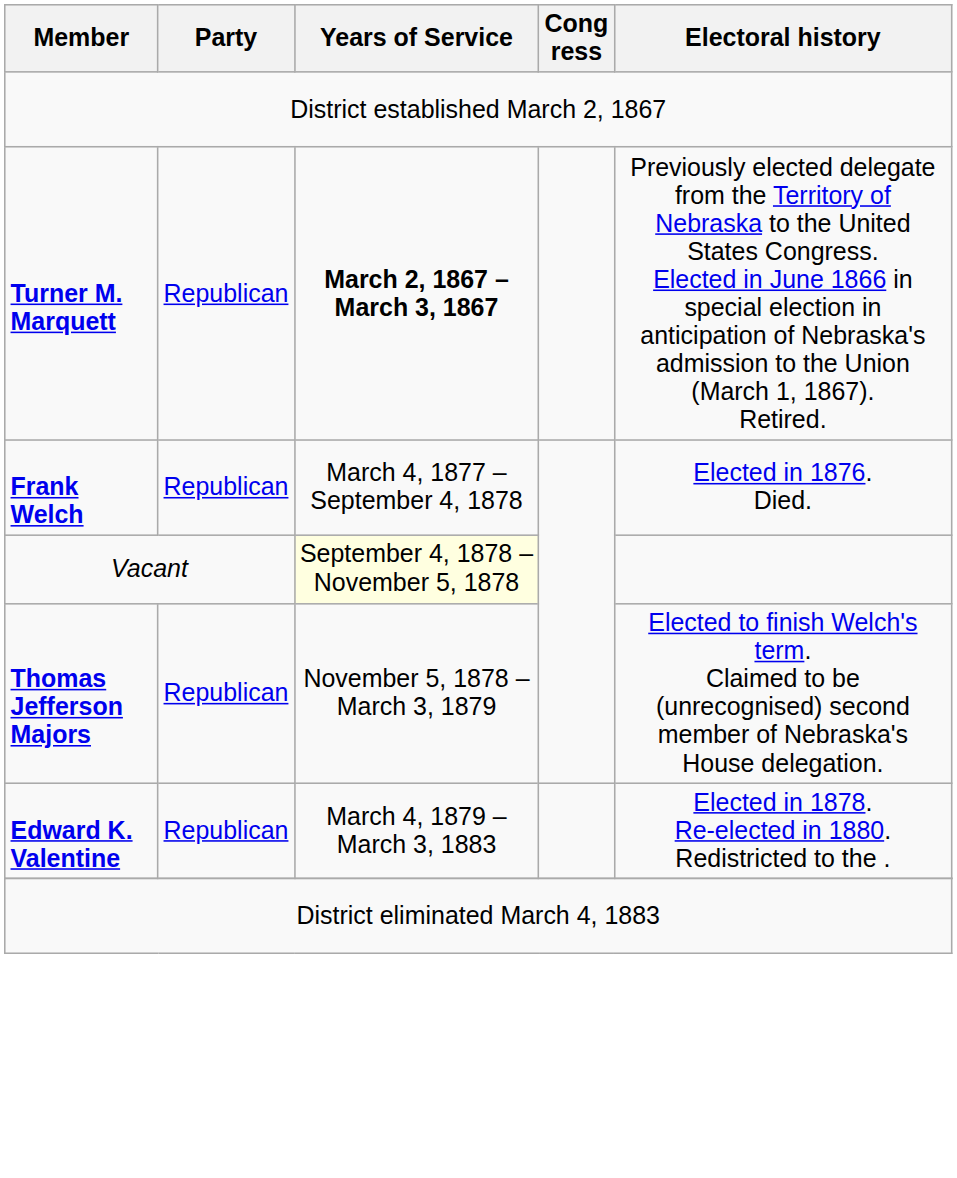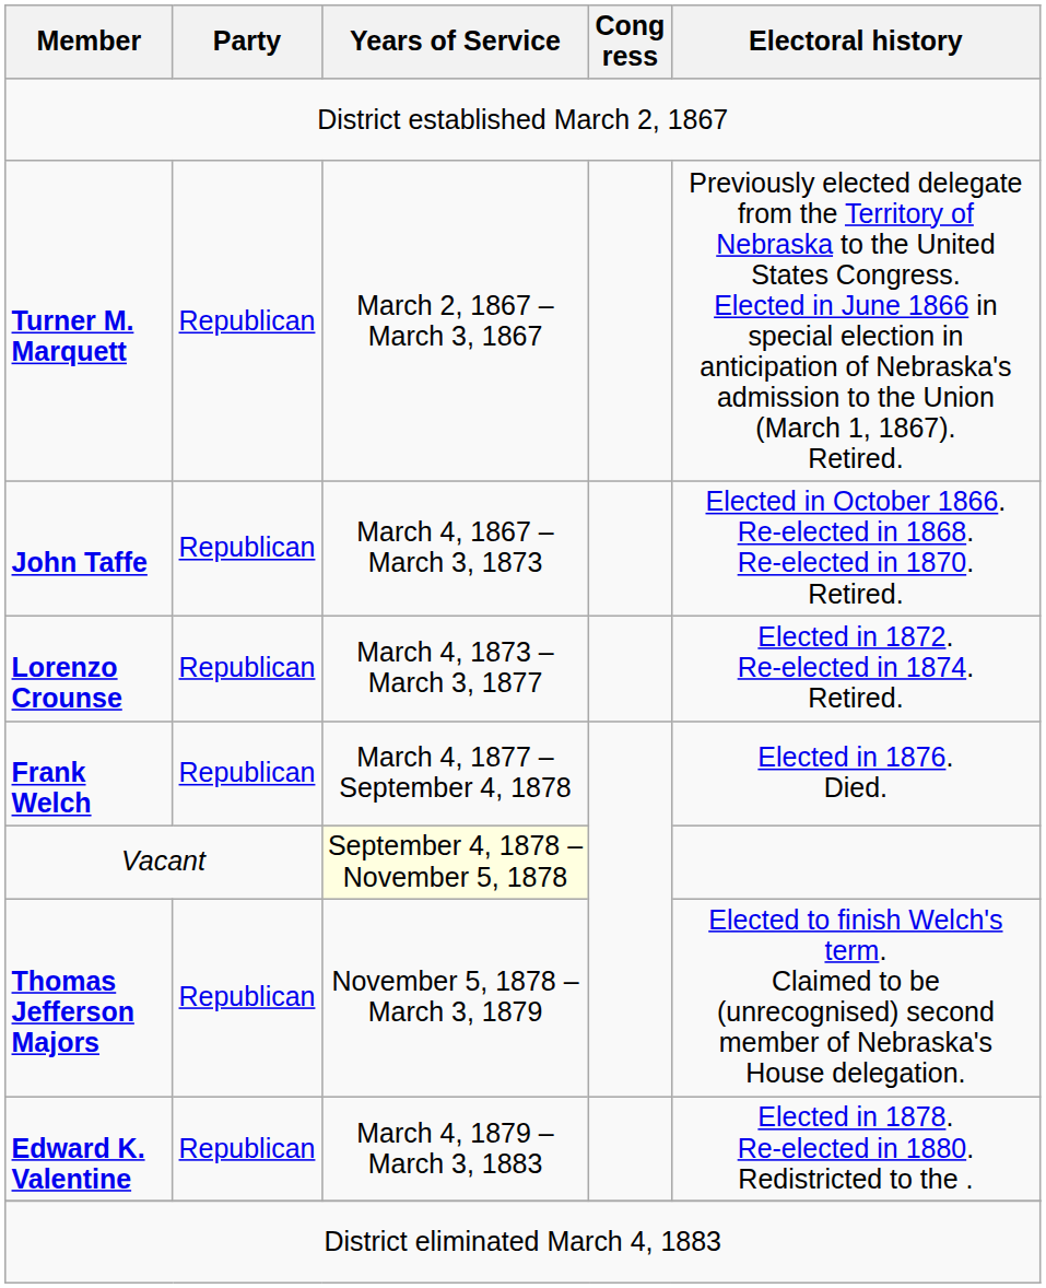 <table class="wikitable" style="text-align:center">
 <tr>
 <th>Member</th>
 <th>Party</th>
 <th>Years of Service</th>
 <th>Cong<br>ress</th>
 <th>Electoral history</th>
 </tr>
 <tr style="height:3em">
 <td colspan=5>District established March 2, 1867</td>
 </tr>
 <tr>
 <td align=left><br><strong><a href='#'>Turner M. Marquett</a></strong><br></td>
 <td><a href='#'>Republican</a></td>
-<td nowrap><strong>March 2, 1867 –<br>March 3, 1867</strong></td>
+<td nowrap>March 2, 1867 –<br>March 3, 1867</td>
 <td></td>
 <td>Previously elected delegate from the <a href='#'>Territory of Nebraska</a> to the United States Congress.<br> <a href='#'>Elected in June 1866</a> in special election in anticipation of Nebraska's admission to the Union (March 1, 1867).<br>Retired.</td>
+</tr>
+<tr>
+<td align=left><br><strong><a href='#'>John Taffe</a></strong><br></td>
+<td><a href='#'>Republican</a></td>
+<td nowrap>March 4, 1867 –<br>March 3, 1873</td>
+<td></td>
+<td><a href='#'>Elected in October 1866</a>.<br><a href='#'>Re-elected in 1868</a>.<br><a href='#'>Re-elected in 1870</a>.<br>Retired.</td>
+</tr>
+<tr>
+<td align=left><br><strong><a href='#'>Lorenzo Crounse</a></strong><br></td>
+<td><a href='#'>Republican</a></td>
+<td nowrap>March 4, 1873 –<br>March 3, 1877</td>
+<td></td>
+<td><a href='#'>Elected in 1872</a>.<br><a href='#'>Re-elected in 1874</a>.<br>Retired.</td>
 </tr>
 <tr>
 <td align=left><br><strong><a href='#'>Frank Welch</a></strong><br></td>
 <td><a href='#'>Republican</a></td>
 <td nowrap>March 4, 1877 –<br>September 4, 1878</td>
 <td rowspan=3></td>
 <td><a href='#'>Elected in 1876</a>.<br>Died.</td>
 </tr>
 <tr>
 <td colspan=2><em>Vacant</em></td>
 <td nowrap style="background: lightyellow;">September 4, 1878 –<br>November 5, 1878</td>
 <td></td>
 </tr>
 <tr>
 <td align=left><br><strong><a href='#'>Thomas Jefferson Majors</a></strong><br></td>
 <td><a href='#'>Republican</a></td>
 <td nowrap>November 5, 1878 –<br>March 3, 1879</td>
 <td><a href='#'>Elected to finish Welch's term</a>.<br>Claimed to be (unrecognised) second member of Nebraska's House delegation.</td>
 </tr>
 <tr>
 <td align=left><br><strong><a href='#'>Edward K. Valentine</a></strong><br></td>
 <td><a href='#'>Republican</a></td>
 <td nowrap>March 4, 1879 –<br>March 3, 1883</td>
 <td></td>
 <td><a href='#'>Elected in 1878</a>.<br><a href='#'>Re-elected in 1880</a>.<br>Redistricted to the .</td>
 </tr>
 <tr>
 </tr>
 <tr style="height:3em">
 <td colspan=5>District eliminated March 4, 1883</td>
 </tr>
 </table>
